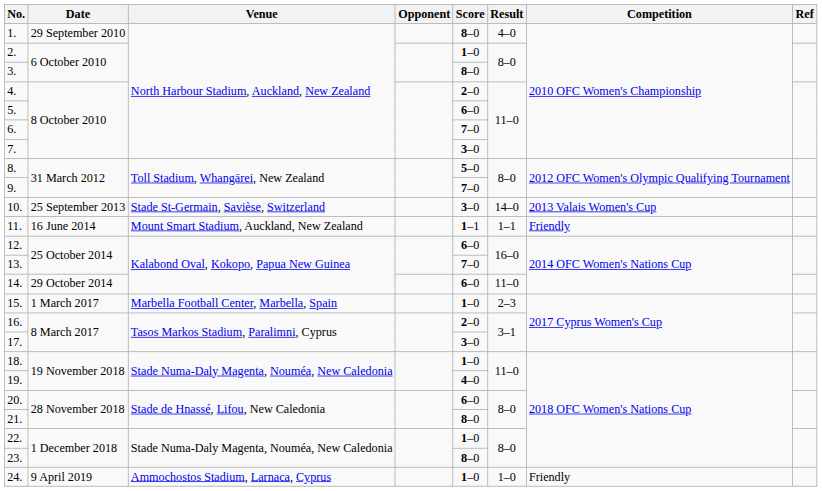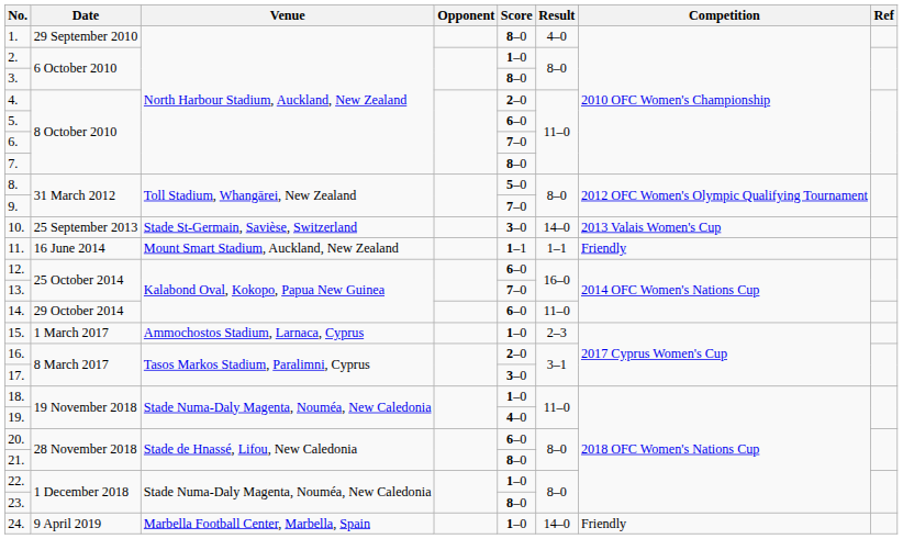 <table class="wikitable">
 <tr>
 <th>No.</th>
 <th>Date</th>
 <th>Venue</th>
 <th>Opponent</th>
 <th>Score</th>
 <th>Result</th>
 <th>Competition</th>
 <th>Ref</th>
 </tr>
 <tr>
 <td>1.</td>
 <td>29 September 2010</td>
 <td rowspan=7><a href='#'>North Harbour Stadium</a>, <a href='#'>Auckland</a>, <a href='#'>New Zealand</a></td>
 <td></td>
 <td align=center><strong>8</strong>–0</td>
 <td align=center>4–0</td>
 <td rowspan=7><a href='#'>2010 OFC Women's Championship</a></td>
 <td align=center></td>
 </tr>
 <tr>
 <td>2.</td>
 <td rowspan=2>6 October 2010</td>
 <td rowspan=2></td>
 <td align=center><strong>1</strong>–0</td>
 <td rowspan=2 align=center>8–0</td>
 <td rowspan=2 align=center></td>
 </tr>
 <tr>
 <td>3.</td>
 <td align=center><strong>8</strong>–0</td>
 </tr>
 <tr>
 <td>4.</td>
 <td rowspan=4>8 October 2010</td>
 <td rowspan=4></td>
 <td align=center><strong>2</strong>–0</td>
 <td rowspan=4 align=center>11–0</td>
 <td rowspan=4 align=center></td>
 </tr>
 <tr>
 <td>5.</td>
 <td align=center><strong>6</strong>–0</td>
 </tr>
 <tr>
 <td>6.</td>
 <td align=center><strong>7</strong>–0</td>
 </tr>
 <tr>
 <td>7.</td>
-<td align=center><strong>3</strong>–0</td>
+<td align=center><strong>8</strong>–0</td>
 </tr>
 <tr>
 <td>8.</td>
 <td rowspan=2>31 March 2012</td>
 <td rowspan=2><a href='#'>Toll Stadium</a>, <a href='#'>Whangārei</a>, New Zealand</td>
 <td rowspan=2></td>
 <td align=center><strong>5</strong>–0</td>
 <td rowspan=2 align=center>8–0</td>
 <td rowspan=2><a href='#'>2012 OFC Women's Olympic Qualifying Tournament</a></td>
 <td rowspan=2 align=center></td>
 </tr>
 <tr>
 <td>9.</td>
 <td align=center><strong>7</strong>–0</td>
 </tr>
 <tr>
 <td>10.</td>
 <td>25 September 2013</td>
 <td><a href='#'>Stade St-Germain</a>, <a href='#'>Savièse</a>, <a href='#'>Switzerland</a></td>
 <td></td>
 <td align=center><strong>3</strong>–0</td>
 <td align=center>14–0</td>
 <td><a href='#'>2013 Valais Women's Cup</a></td>
 <td align=center></td>
 </tr>
 <tr>
 <td>11.</td>
 <td>16 June 2014</td>
 <td><a href='#'>Mount Smart Stadium</a>, Auckland, New Zealand</td>
 <td></td>
 <td align=center><strong>1</strong>–1</td>
 <td align=center>1–1</td>
 <td><a href='#'>Friendly</a></td>
 <td align=center></td>
 </tr>
 <tr>
 <td>12.</td>
 <td rowspan=2>25 October 2014</td>
 <td rowspan=3><a href='#'>Kalabond Oval</a>, <a href='#'>Kokopo</a>, <a href='#'>Papua New Guinea</a></td>
 <td rowspan=2></td>
 <td align=center><strong>6</strong>–0</td>
 <td rowspan=2 align=center>16–0</td>
 <td rowspan=3><a href='#'>2014 OFC Women's Nations Cup</a></td>
 <td rowspan=2 align=center></td>
 </tr>
 <tr>
 <td>13.</td>
 <td align=center><strong>7</strong>–0</td>
 </tr>
 <tr>
 <td>14.</td>
 <td>29 October 2014</td>
 <td></td>
 <td align=center><strong>6</strong>–0</td>
 <td align=center>11–0</td>
 <td align=center></td>
 </tr>
 <tr>
 <td>15.</td>
 <td>1 March 2017</td>
-<td><a href='#'>Marbella Football Center</a>, <a href='#'>Marbella</a>, <a href='#'>Spain</a></td>
+<td><a href='#'>Ammochostos Stadium</a>, <a href='#'>Larnaca</a>, <a href='#'>Cyprus</a></td>
 <td></td>
 <td align=center><strong>1</strong>–0</td>
 <td align=center>2–3</td>
 <td rowspan=3><a href='#'>2017 Cyprus Women's Cup</a></td>
 <td align=center></td>
 </tr>
 <tr>
 <td>16.</td>
 <td rowspan=2>8 March 2017</td>
 <td rowspan=2><a href='#'>Tasos Markos Stadium</a>, <a href='#'>Paralimni</a>, Cyprus</td>
 <td rowspan=2></td>
 <td align=center><strong>2</strong>–0</td>
 <td rowspan=2 align=center>3–1</td>
 <td rowspan=2 align=center></td>
 </tr>
 <tr>
 <td>17.</td>
 <td align=center><strong>3</strong>–0</td>
 </tr>
 <tr>
 <td>18.</td>
 <td rowspan=2>19 November 2018</td>
 <td rowspan=2><a href='#'>Stade Numa-Daly Magenta</a>, <a href='#'>Nouméa</a>, <a href='#'>New Caledonia</a></td>
 <td rowspan=2></td>
 <td align=center><strong>1</strong>–0</td>
 <td rowspan=2 align=center>11–0</td>
 <td rowspan=6><a href='#'>2018 OFC Women's Nations Cup</a></td>
 <td rowspan=2 align=center></td>
 </tr>
 <tr>
 <td>19.</td>
 <td align=center><strong>4</strong>–0</td>
 </tr>
 <tr>
 <td>20.</td>
 <td rowspan=2>28 November 2018</td>
 <td rowspan=2><a href='#'>Stade de Hnassé</a>, <a href='#'>Lifou</a>, New Caledonia</td>
 <td rowspan=2></td>
 <td align=center><strong>6</strong>–0</td>
 <td rowspan=2 align=center>8–0</td>
 <td rowspan=2 align=center></td>
 </tr>
 <tr>
 <td>21.</td>
 <td align=center><strong>8</strong>–0</td>
 </tr>
 <tr>
 <td>22.</td>
 <td rowspan=2>1 December 2018</td>
 <td rowspan=2>Stade Numa-Daly Magenta, Nouméa, New Caledonia</td>
 <td rowspan=2></td>
 <td align=center><strong>1</strong>–0</td>
 <td rowspan=2 align=center>8–0</td>
 <td rowspan=2 align=center></td>
 </tr>
 <tr>
 <td>23.</td>
 <td align=center><strong>8</strong>–0</td>
 </tr>
 <tr>
 <td>24.</td>
 <td>9 April 2019</td>
-<td><a href='#'>Ammochostos Stadium</a>, <a href='#'>Larnaca</a>, <a href='#'>Cyprus</a></td>
+<td><a href='#'>Marbella Football Center</a>, <a href='#'>Marbella</a>, <a href='#'>Spain</a></td>
 <td></td>
 <td align=center><strong>1</strong>–0</td>
-<td align=center>1–0</td>
+<td align=center>14–0</td>
 <td>Friendly</td>
 <td align=center></td>
 </tr>
 </table>
